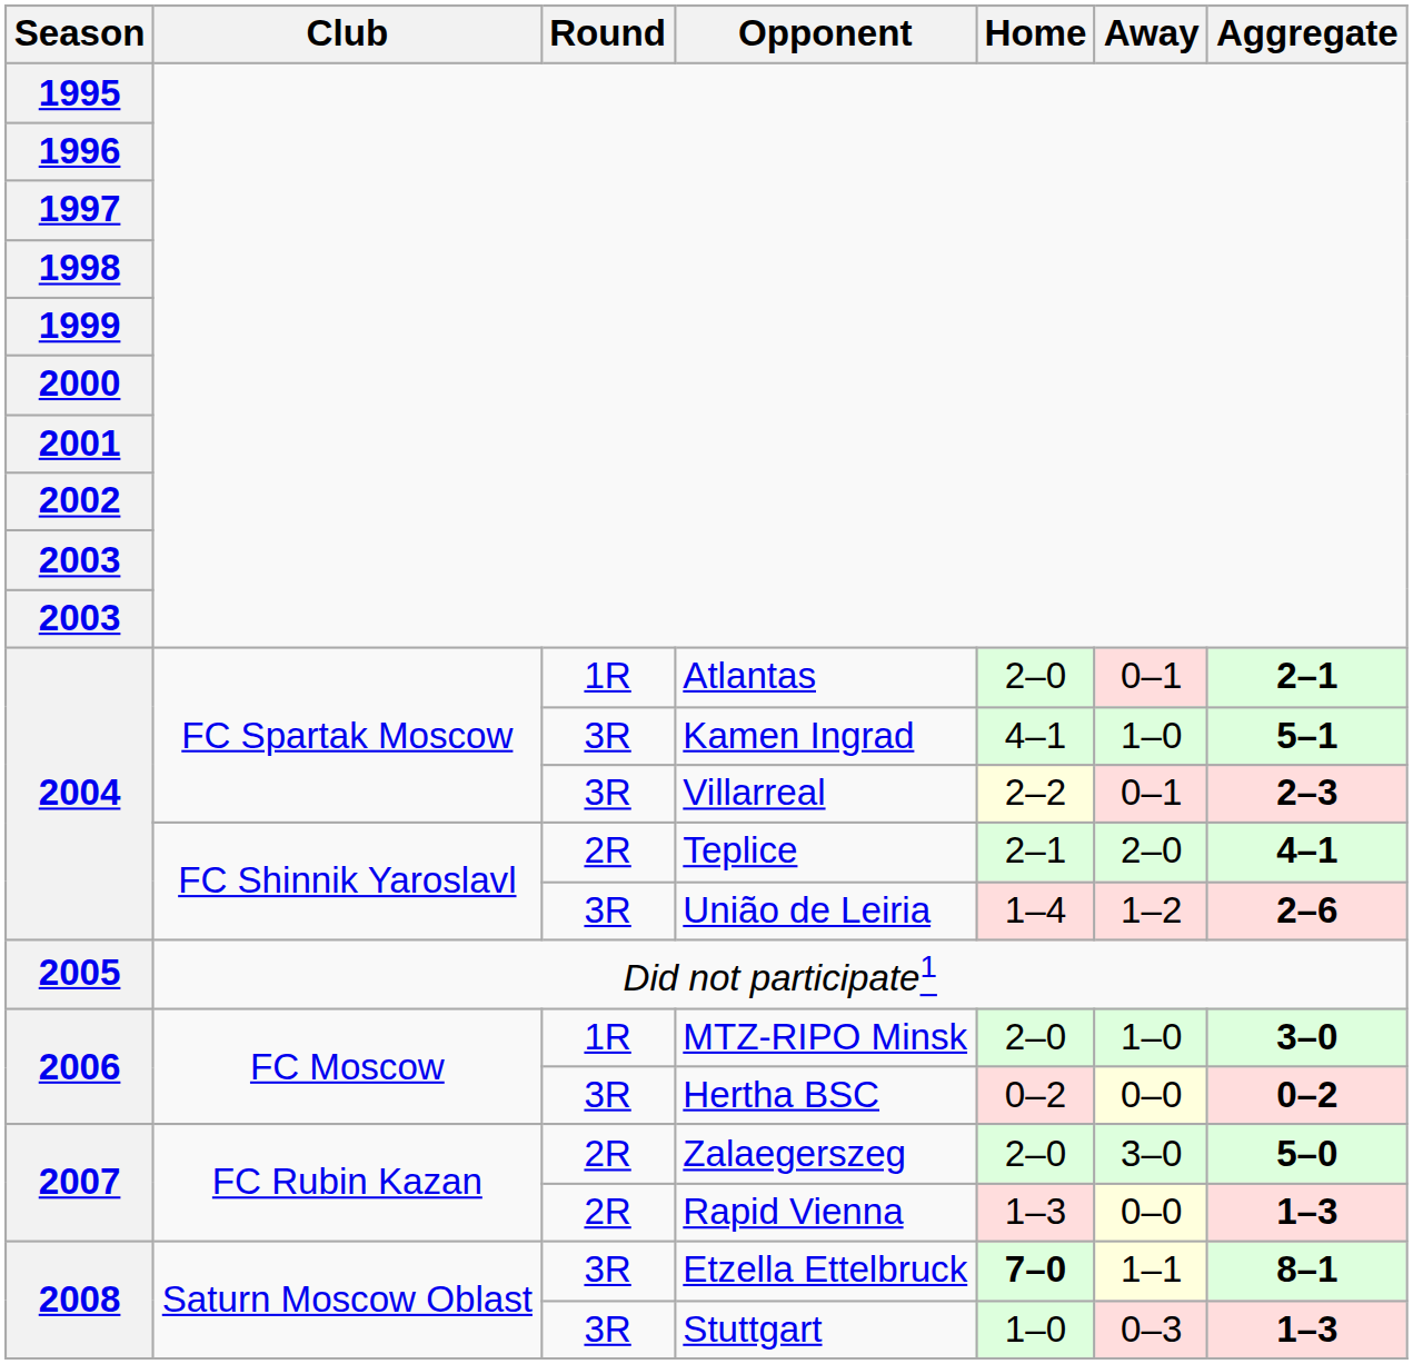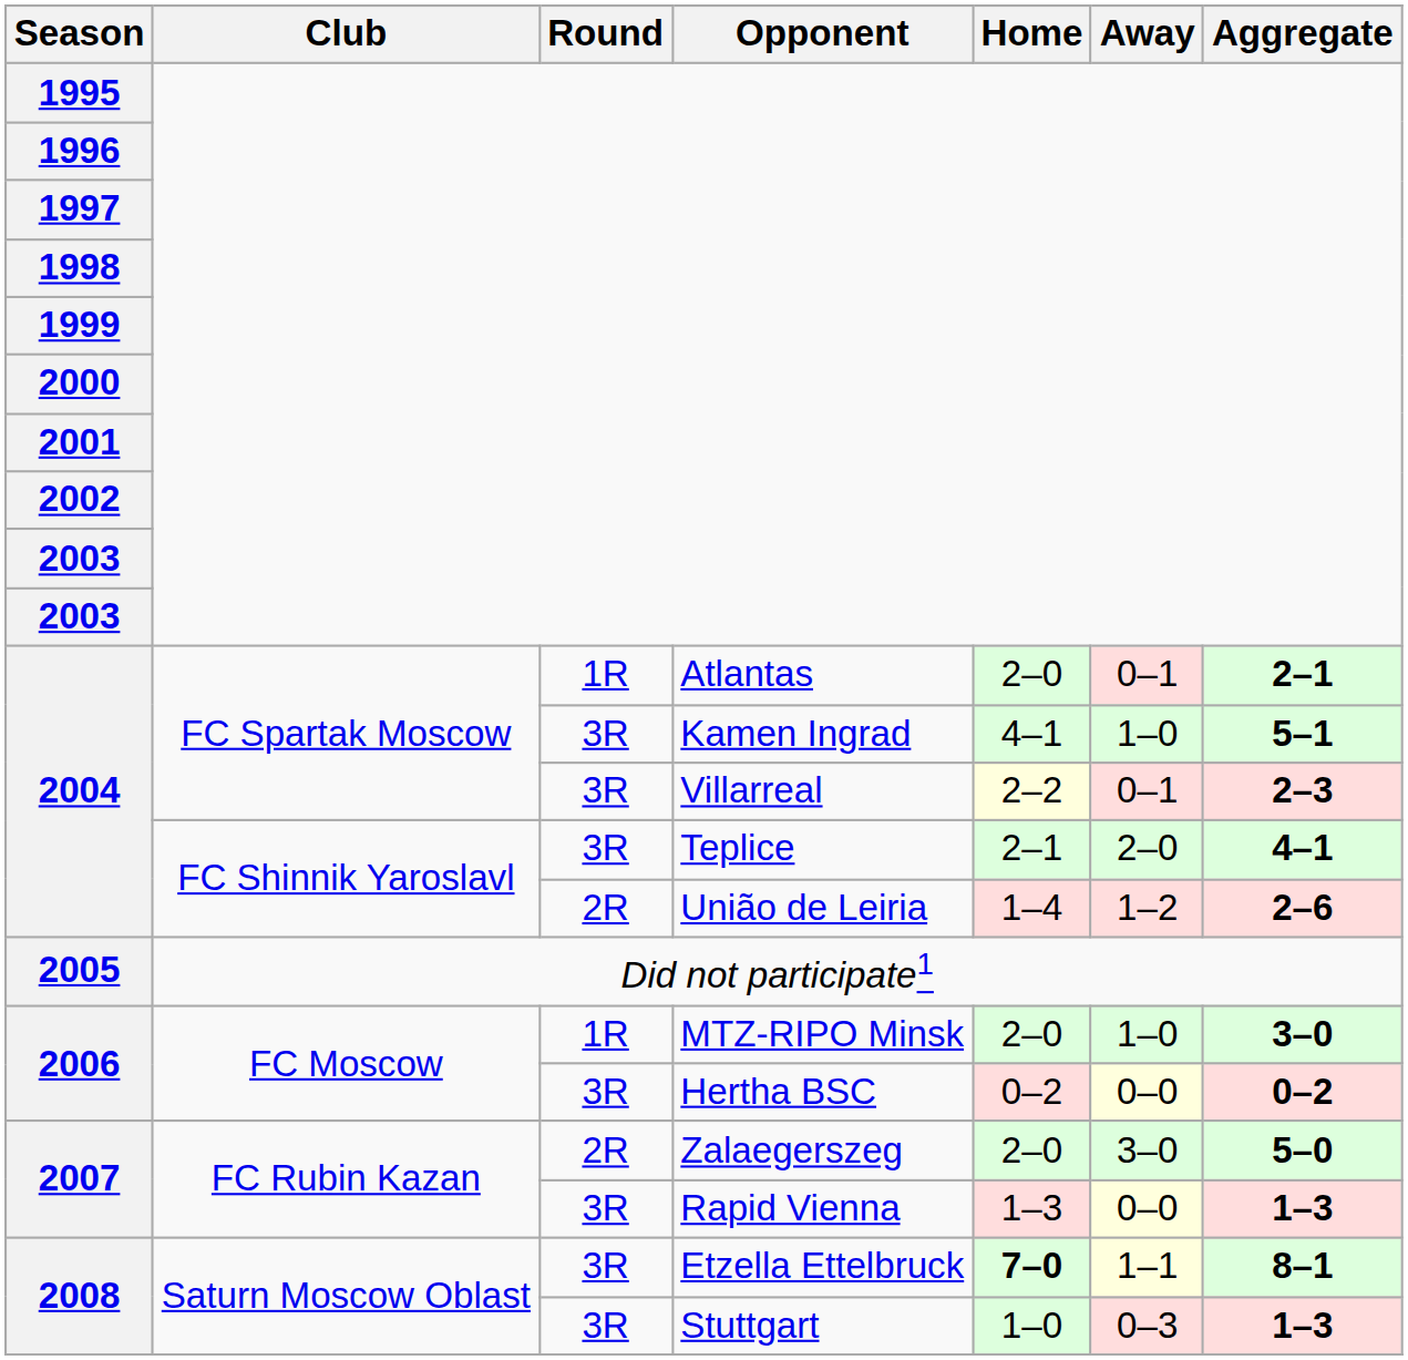 <table class="wikitable mw-collapsible" style="text-align: center">
 <tr>
 <th>Season</th>
 <th>Club</th>
 <th>Round</th>
 <th>Opponent</th>
 <th>Home</th>
 <th>Away</th>
 <th>Aggregate</th>
 </tr>
 <tr>
 <th rowspan=1><a href='#'>1995</a></th>
 </tr>
 <tr>
 <th rowspan=1><a href='#'>1996</a></th>
 </tr>
 <tr>
 <th rowspan=1><a href='#'>1997</a></th>
 </tr>
 <tr>
 <th rowspan=1><a href='#'>1998</a></th>
 </tr>
 <tr>
 <th rowspan=1><a href='#'>1999</a></th>
 </tr>
 <tr>
 <th rowspan=1><a href='#'>2000</a></th>
 </tr>
 <tr>
 <th rowspan=1><a href='#'>2001</a></th>
 </tr>
 <tr>
 <th rowspan=1><a href='#'>2002</a></th>
 </tr>
 <tr>
 <th rowspan=1><a href='#'>2003</a></th>
 </tr>
 <tr>
 <th rowspan=1><a href='#'>2003</a></th>
 </tr>
 <tr>
 <th rowspan=5><a href='#'>2004</a></th>
 <td rowspan=3><a href='#'>FC Spartak Moscow</a></td>
 <td><a href='#'>1R</a></td>
 <td align="left"> <a href='#'>Atlantas</a></td>
 <td bgcolor="ddffdd">2–0</td>
 <td bgcolor="ffdddd">0–1</td>
 <td bgcolor="ddffdd"><strong>2–1</strong></td>
 </tr>
 <tr>
 <td><a href='#'>3R</a></td>
 <td align="left"> <a href='#'>Kamen Ingrad</a></td>
 <td bgcolor="ddffdd">4–1</td>
 <td bgcolor="ddffdd">1–0</td>
 <td bgcolor="ddffdd"><strong>5–1</strong></td>
 </tr>
 <tr>
 <td><a href='#'>3R</a></td>
 <td align="left"> <a href='#'>Villarreal</a></td>
 <td bgcolor="ffffdd">2–2</td>
 <td bgcolor="ffdddd">0–1</td>
 <td bgcolor="ffdddd"><strong>2–3</strong></td>
 </tr>
 <tr>
 <td rowspan=2><a href='#'>FC Shinnik Yaroslavl</a></td>
-<td><a href='#'>2R</a></td>
+<td><a href='#'>3R</a></td>
 <td align="left"> <a href='#'>Teplice</a></td>
 <td bgcolor="ddffdd">2–1</td>
 <td bgcolor="ddffdd">2–0</td>
 <td bgcolor="ddffdd"><strong>4–1</strong></td>
 </tr>
 <tr>
-<td><a href='#'>3R</a></td>
+<td><a href='#'>2R</a></td>
 <td align="left"> <a href='#'>União de Leiria</a></td>
 <td bgcolor="ffdddd">1–4</td>
 <td bgcolor="ffdddd">1–2</td>
 <td bgcolor="ffdddd"><strong>2–6</strong></td>
 </tr>
 <tr>
 <th><a href='#'>2005</a></th>
 <td colspan=6><em>Did not participate</em><a href='#'><sup>1</sup></a></td>
 </tr>
 <tr>
 <th rowspan=2><a href='#'>2006</a></th>
 <td rowspan=2><a href='#'>FC Moscow</a></td>
 <td><a href='#'>1R</a></td>
 <td align="left"> <a href='#'>MTZ-RIPO Minsk</a></td>
 <td bgcolor="ddffdd">2–0</td>
 <td bgcolor="ddffdd">1–0</td>
 <td bgcolor="ddffdd"><strong>3–0</strong></td>
 </tr>
 <tr>
 <td><a href='#'>3R</a></td>
 <td align="left"> <a href='#'>Hertha BSC</a></td>
 <td bgcolor="ffdddd">0–2</td>
 <td bgcolor="ffffdd">0–0</td>
 <td bgcolor="ffdddd"><strong>0–2</strong></td>
 </tr>
 <tr>
 <th rowspan=2><a href='#'>2007</a></th>
 <td rowspan=2><a href='#'>FC Rubin Kazan</a></td>
 <td><a href='#'>2R</a></td>
 <td align="left"> <a href='#'>Zalaegerszeg</a></td>
 <td bgcolor="#ddffdd">2–0</td>
 <td bgcolor="#ddffdd">3–0</td>
 <td bgcolor="#ddffdd"><strong>5–0</strong></td>
 </tr>
 <tr>
-<td><a href='#'>2R</a></td>
+<td><a href='#'>3R</a></td>
 <td align="left"> <a href='#'>Rapid Vienna</a></td>
 <td bgcolor="#ffdddd">1–3</td>
 <td bgcolor="#ffffdd">0–0</td>
 <td bgcolor="#ffdddd"><strong>1–3</strong></td>
 </tr>
 <tr>
 <th rowspan=2><a href='#'>2008</a></th>
 <td rowspan=2><a href='#'>Saturn Moscow Oblast</a></td>
 <td><a href='#'>3R</a></td>
 <td align="left"> <a href='#'>Etzella Ettelbruck</a></td>
 <td bgcolor="#ddffdd"><strong>7–0</strong></td>
 <td bgcolor="#ffffdd">1–1</td>
 <td bgcolor="#ddffdd"><strong>8–1</strong></td>
 </tr>
 <tr>
 <td><a href='#'>3R</a></td>
 <td align="left"> <a href='#'>Stuttgart</a></td>
 <td bgcolor="#ddffdd">1–0</td>
 <td bgcolor="#ffdddd">0–3 </td>
 <td bgcolor="#ffdddd"><strong>1–3</strong></td>
 </tr>
 <tr>
 </tr>
 </table>
